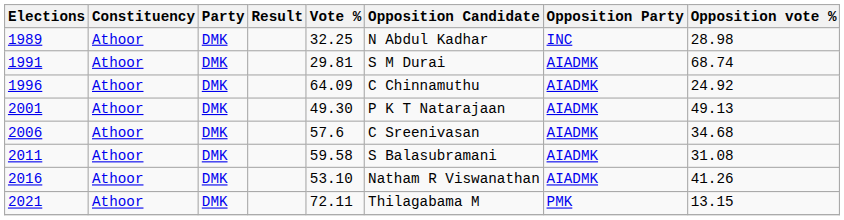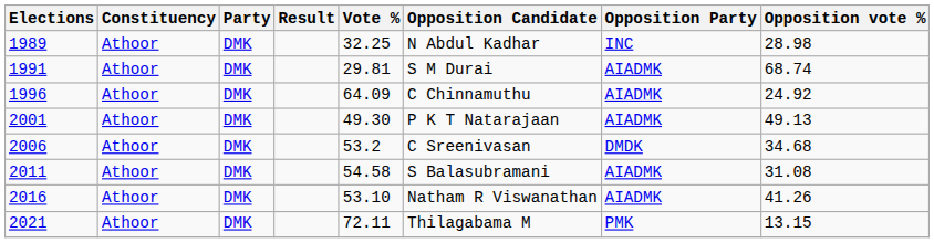 <table class="sortable wikitable">
 <tr>
 <th>Elections</th>
 <th>Constituency</th>
 <th>Party</th>
 <th>Result</th>
 <th>Vote %</th>
 <th>Opposition Candidate</th>
 <th>Opposition Party</th>
 <th>Opposition vote %</th>
 </tr>
 <tr>
 <td><a href='#'>1989</a></td>
 <td><a href='#'>Athoor</a></td>
 <td><a href='#'>DMK</a></td>
 <td></td>
 <td>32.25</td>
 <td>N Abdul Kadhar</td>
 <td><a href='#'>INC</a></td>
 <td>28.98</td>
 </tr>
 <tr>
 <td><a href='#'>1991</a></td>
 <td><a href='#'>Athoor</a></td>
 <td><a href='#'>DMK</a></td>
 <td></td>
 <td>29.81</td>
 <td>S M Durai</td>
 <td><a href='#'>AIADMK</a></td>
 <td>68.74</td>
 </tr>
 <tr>
 <td><a href='#'>1996</a></td>
 <td><a href='#'>Athoor</a></td>
 <td><a href='#'>DMK</a></td>
 <td></td>
 <td>64.09</td>
 <td>C Chinnamuthu</td>
 <td><a href='#'>AIADMK</a></td>
 <td>24.92</td>
 </tr>
 <tr>
 <td><a href='#'>2001</a></td>
 <td><a href='#'>Athoor</a></td>
 <td><a href='#'>DMK</a></td>
 <td></td>
 <td>49.30</td>
 <td>P K T Natarajaan</td>
 <td><a href='#'>AIADMK</a></td>
 <td>49.13</td>
 </tr>
 <tr>
 <td><a href='#'>2006</a></td>
 <td><a href='#'>Athoor</a></td>
 <td><a href='#'>DMK</a></td>
 <td></td>
-<td>57.6</td>
+<td>53.2</td>
 <td>C Sreenivasan</td>
-<td><a href='#'>AIADMK</a></td>
+<td><a href='#'>DMDK</a></td>
 <td>34.68</td>
 </tr>
 <tr>
 <td><a href='#'>2011</a></td>
 <td><a href='#'>Athoor</a></td>
 <td><a href='#'>DMK</a></td>
 <td></td>
-<td>59.58</td>
+<td>54.58</td>
 <td>S Balasubramani</td>
 <td><a href='#'>AIADMK</a></td>
 <td>31.08</td>
 </tr>
 <tr>
 <td><a href='#'>2016</a></td>
 <td><a href='#'>Athoor</a></td>
 <td><a href='#'>DMK</a></td>
 <td></td>
 <td>53.10</td>
 <td>Natham R Viswanathan</td>
 <td><a href='#'>AIADMK</a></td>
 <td>41.26</td>
 </tr>
 <tr>
 <td><a href='#'>2021</a></td>
 <td><a href='#'>Athoor</a></td>
 <td><a href='#'>DMK</a></td>
 <td></td>
 <td>72.11</td>
 <td>Thilagabama M</td>
 <td><a href='#'>PMK</a></td>
 <td>13.15</td>
 </tr>
 <tr>
 </tr>
 </table>
